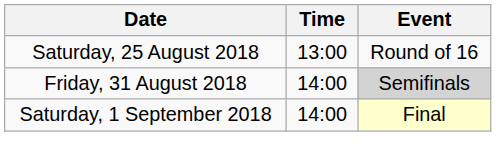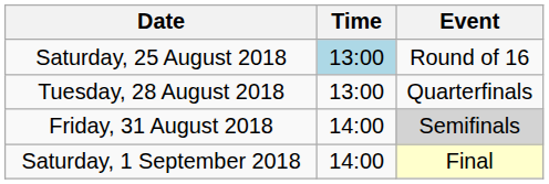 <table class="wikitable" style="text-align:center;">
 <tr>
 <th width=220>Date</th>
 <th width=50>Time</th>
 <th width=100>Event</th>
 </tr>
 <tr>
 <td>Saturday, 25 August 2018</td>
+<td style="background: lightblue;">13:00</td>
+<td>Round of 16</td>
+</tr>
+<tr>
+<td>Tuesday, 28 August 2018</td>
 <td>13:00</td>
-<td>Round of 16</td>
+<td>Quarterfinals</td>
 </tr>
 <tr>
 <td>Friday, 31 August 2018</td>
 <td>14:00</td>
 <td style="background: lightgrey;">Semifinals</td>
 </tr>
 <tr>
 <td>Saturday, 1 September 2018</td>
 <td>14:00</td>
 <td bgcolor=ffffcc>Final</td>
 </tr>
 </table>
